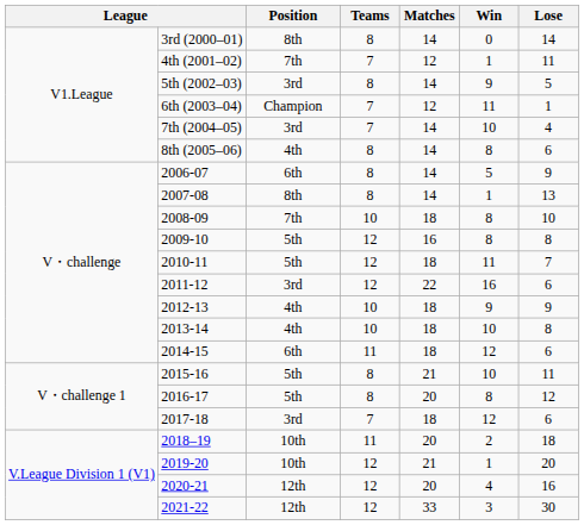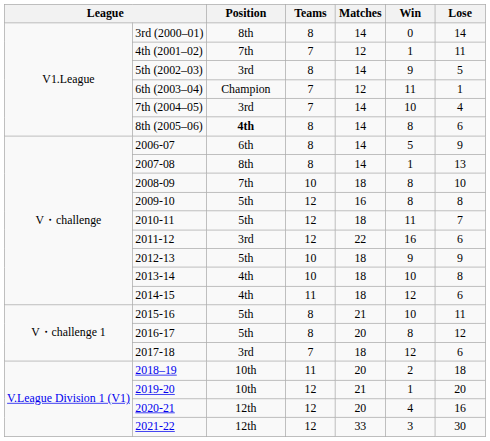 <table class="wikitable" border="1">
 <tr>
 <th width=200 colspan=2>League</th>
 <th width=100>Position</th>
 <th width=60 align=center>Teams</th>
 <th width=60>Matches</th>
 <th width=60>Win</th>
 <th width=60>Lose</th>
 </tr>
 <tr>
 <td align=center rowspan=6>V1.League</td>
 <td>3rd (2000–01)</td>
 <td align=center>8th</td>
 <td align=center>8</td>
 <td align=center>14</td>
 <td align=center>0</td>
 <td align=center>14</td>
 </tr>
 <tr>
 <td>4th (2001–02)</td>
 <td align=center>7th</td>
 <td align=center>7</td>
 <td align=center>12</td>
 <td align=center>1</td>
 <td align=center>11</td>
 </tr>
 <tr>
 <td>5th (2002–03)</td>
 <td align=center>3rd</td>
 <td align=center>8</td>
 <td align=center>14</td>
 <td align=center>9</td>
 <td align=center>5</td>
 </tr>
 <tr>
 <td>6th (2003–04)</td>
 <td align=center>Champion</td>
 <td align=center>7</td>
 <td align=center>12</td>
 <td align=center>11</td>
 <td align=center>1</td>
 </tr>
 <tr>
 <td>7th (2004–05)</td>
 <td align=center>3rd</td>
 <td align=center>7</td>
 <td align=center>14</td>
 <td align=center>10</td>
 <td align=center>4</td>
 </tr>
 <tr>
 <td>8th (2005–06)</td>
-<td align=center>4th</td>
+<td align=center><strong>4th</strong></td>
 <td align=center>8</td>
 <td align=center>14</td>
 <td align=center>8</td>
 <td align=center>6</td>
 </tr>
 <tr>
 <td align=center rowspan=9>V・challenge</td>
 <td>2006-07</td>
 <td align=center>6th</td>
 <td align=center>8</td>
 <td align=center>14</td>
 <td align=center>5</td>
 <td align=center>9</td>
 </tr>
 <tr>
 <td>2007-08</td>
 <td align=center>8th</td>
 <td align=center>8</td>
 <td align=center>14</td>
 <td align=center>1</td>
 <td align=center>13</td>
 </tr>
 <tr>
 <td>2008-09</td>
 <td align=center>7th</td>
 <td align=center>10</td>
 <td align=center>18</td>
 <td align=center>8</td>
 <td align=center>10</td>
 </tr>
 <tr>
 <td>2009-10</td>
 <td align=center>5th</td>
 <td align=center>12</td>
 <td align=center>16</td>
 <td align=center>8</td>
 <td align=center>8</td>
 </tr>
 <tr>
 <td>2010-11</td>
 <td align=center>5th</td>
 <td align=center>12</td>
 <td align=center>18</td>
 <td align=center>11</td>
 <td align=center>7</td>
 </tr>
 <tr>
 <td>2011-12</td>
 <td align=center>3rd</td>
 <td align=center>12</td>
 <td align=center>22</td>
 <td align=center>16</td>
 <td align=center>6</td>
 </tr>
 <tr>
 <td>2012-13</td>
-<td align=center>4th</td>
+<td align=center>5th</td>
 <td align=center>10</td>
 <td align=center>18</td>
 <td align=center>9</td>
 <td align=center>9</td>
 </tr>
 <tr>
 <td>2013-14</td>
 <td align=center>4th</td>
 <td align=center>10</td>
 <td align=center>18</td>
 <td align=center>10</td>
 <td align=center>8</td>
 </tr>
 <tr>
 <td>2014-15</td>
-<td align=center>6th</td>
+<td align=center>4th</td>
 <td align=center>11</td>
 <td align=center>18</td>
 <td align=center>12</td>
 <td align=center>6</td>
 </tr>
 <tr>
 <td align=center rowspan=3>V・challenge 1</td>
 <td>2015-16</td>
 <td align=center>5th</td>
 <td align=center>8</td>
 <td align=center>21</td>
 <td align=center>10</td>
 <td align=center>11</td>
 </tr>
 <tr>
 <td>2016-17</td>
 <td align=center>5th</td>
 <td align=center>8</td>
 <td align=center>20</td>
 <td align=center>8</td>
 <td align=center>12</td>
 </tr>
 <tr>
 <td>2017-18</td>
 <td align=center>3rd</td>
 <td align=center>7</td>
 <td align=center>18</td>
 <td align=center>12</td>
 <td align=center>6</td>
 </tr>
 <tr>
 <td align=center rowspan=4><a href='#'>V.League Division 1 (V1)</a></td>
 <td><a href='#'>2018–19</a></td>
 <td align=center>10th</td>
 <td align=center>11</td>
 <td align=center>20</td>
 <td align=center>2</td>
 <td align=center>18</td>
 </tr>
 <tr>
 <td><a href='#'>2019-20</a></td>
 <td align=center>10th</td>
 <td align=center>12</td>
 <td align=center>21</td>
 <td align=center>1</td>
 <td align=center>20</td>
 </tr>
 <tr>
 <td><a href='#'>2020-21</a></td>
 <td align=center>12th</td>
 <td align=center>12</td>
 <td align=center>20</td>
 <td align=center>4</td>
 <td align=center>16</td>
 </tr>
 <tr>
 <td><a href='#'>2021-22</a></td>
 <td align=center>12th</td>
 <td align=center>12</td>
 <td align=center>33</td>
 <td align=center>3</td>
 <td align=center>30</td>
 </tr>
 </table>
